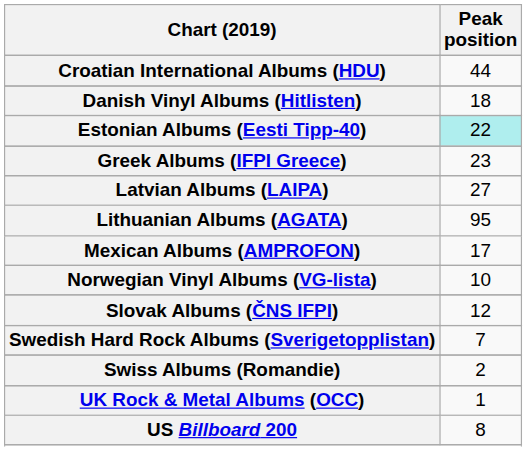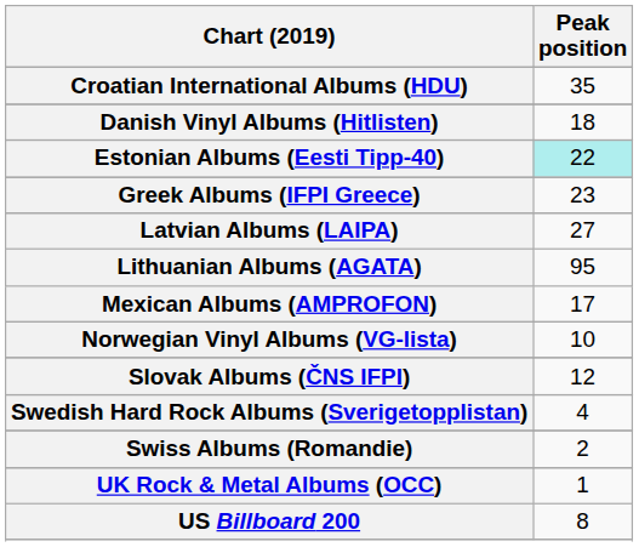 <table class="wikitable sortable plainrowheaders" style="text-align:center">
 <tr>
 <th scope="col">Chart (2019)</th>
 <th scope="col">Peak<br>position</th>
 </tr>
 <tr>
 </tr>
 <tr>
 </tr>
 <tr>
 </tr>
 <tr>
 </tr>
 <tr>
 </tr>
 <tr>
 <th scope="row">Croatian International Albums (<a href='#'>HDU</a>)</th>
-<td>44</td>
+<td>35</td>
 </tr>
 <tr>
 </tr>
 <tr>
 <th scope="row">Danish Vinyl Albums (<a href='#'>Hitlisten</a>)</th>
 <td>18</td>
 </tr>
 <tr>
 </tr>
 <tr>
 <th scope="row">Estonian Albums (<a href='#'>Eesti Tipp-40</a>)</th>
 <td style="background: paleturquoise;">22</td>
 </tr>
 <tr>
 </tr>
 <tr>
 </tr>
 <tr>
 </tr>
 <tr>
 <th scope="row">Greek Albums (<a href='#'>IFPI Greece</a>)</th>
 <td>23</td>
 </tr>
 <tr>
 </tr>
 <tr>
 </tr>
 <tr>
 </tr>
 <tr>
 </tr>
 <tr>
 <th scope="row">Latvian Albums (<a href='#'>LAIPA</a>)</th>
 <td>27</td>
 </tr>
 <tr>
 <th scope="row">Lithuanian Albums (<a href='#'>AGATA</a>)</th>
 <td>95</td>
 </tr>
 <tr>
 <th scope="row">Mexican Albums (<a href='#'>AMPROFON</a>)</th>
 <td>17</td>
 </tr>
 <tr>
 </tr>
 <tr>
 <th scope="row">Norwegian Vinyl Albums (<a href='#'>VG-lista</a>)</th>
 <td>10</td>
 </tr>
 <tr>
 </tr>
 <tr>
 </tr>
 <tr>
 </tr>
 <tr>
 <th scope="row">Slovak Albums (<a href='#'>ČNS IFPI</a>)</th>
 <td>12</td>
 </tr>
 <tr>
 </tr>
 <tr>
 </tr>
 <tr>
 <th scope="row">Swedish Hard Rock Albums (<a href='#'>Sverigetopplistan</a>)</th>
-<td>7</td>
+<td>4</td>
 </tr>
 <tr>
 </tr>
 <tr>
 <th scope="row">Swiss Albums (Romandie)</th>
 <td>2</td>
 </tr>
 <tr>
 </tr>
 <tr>
 <th scope="row"><a href='#'>UK Rock & Metal Albums</a> (<a href='#'>OCC</a>)</th>
 <td>1</td>
 </tr>
 <tr>
 <th scope="row">US <a href='#'><em>Billboard</em> 200</a></th>
 <td>8</td>
 </tr>
 <tr>
 </tr>
 <tr>
 </tr>
 <tr>
 </tr>
 </table>
